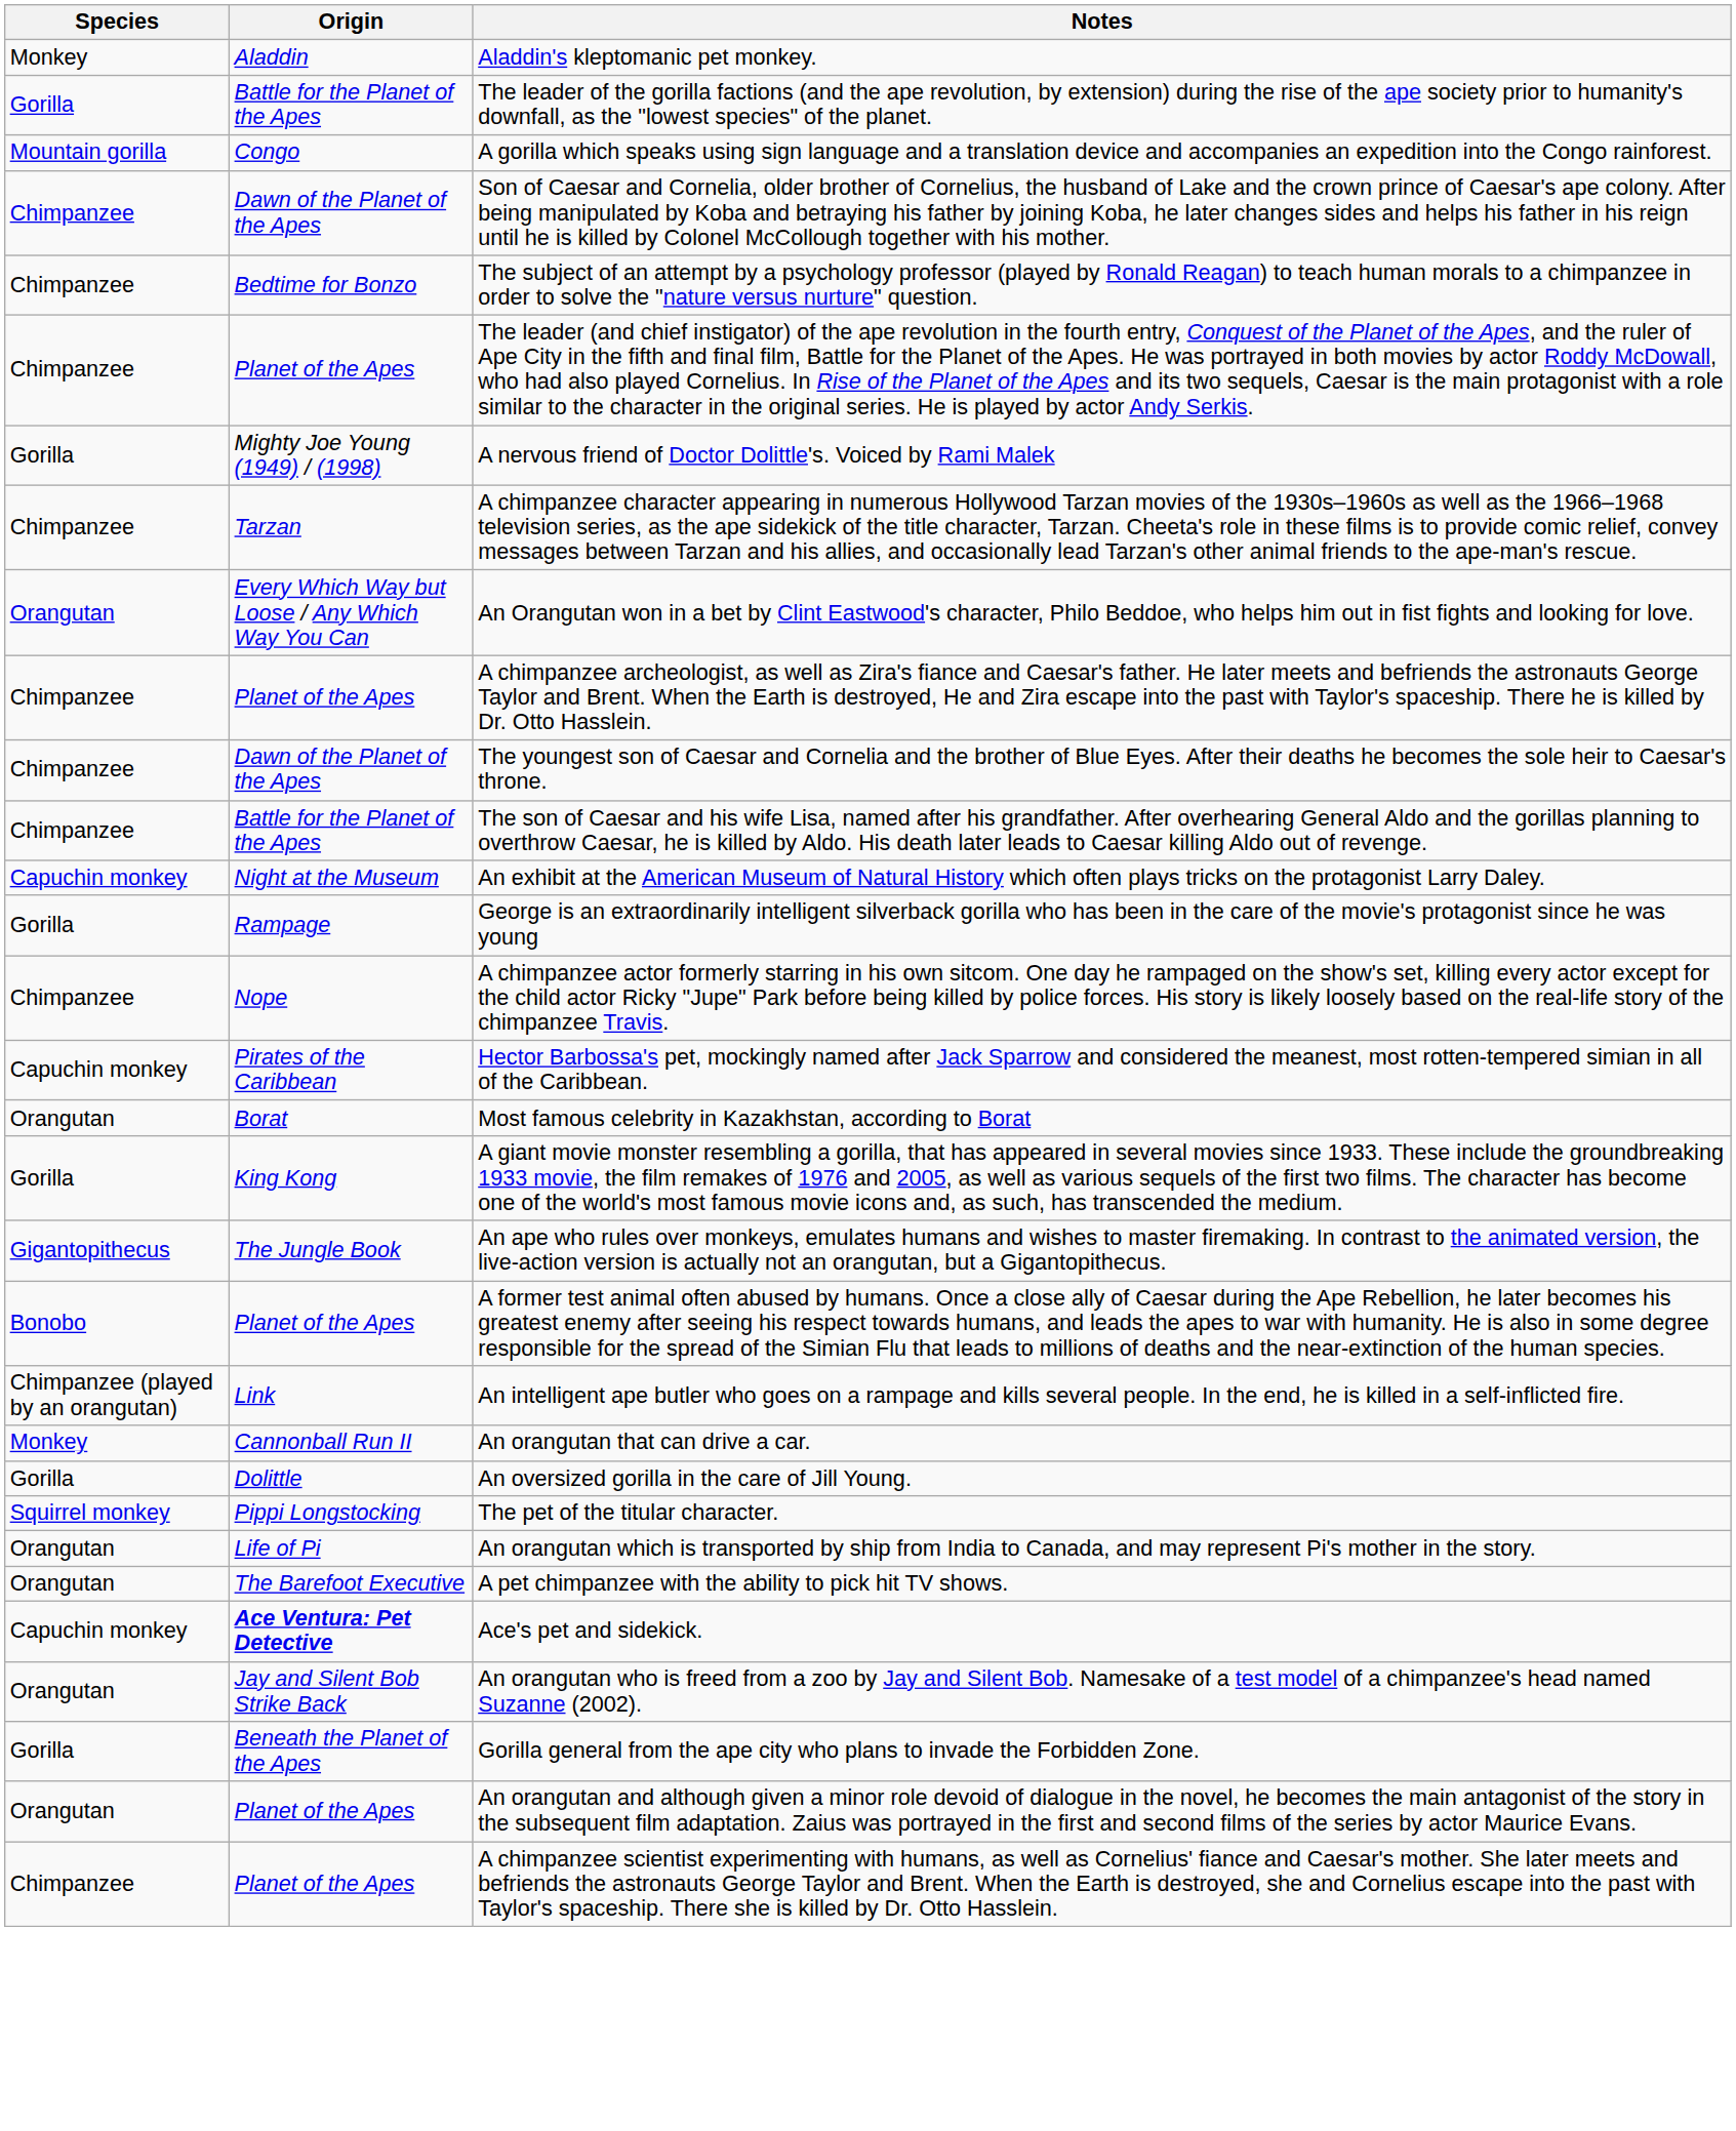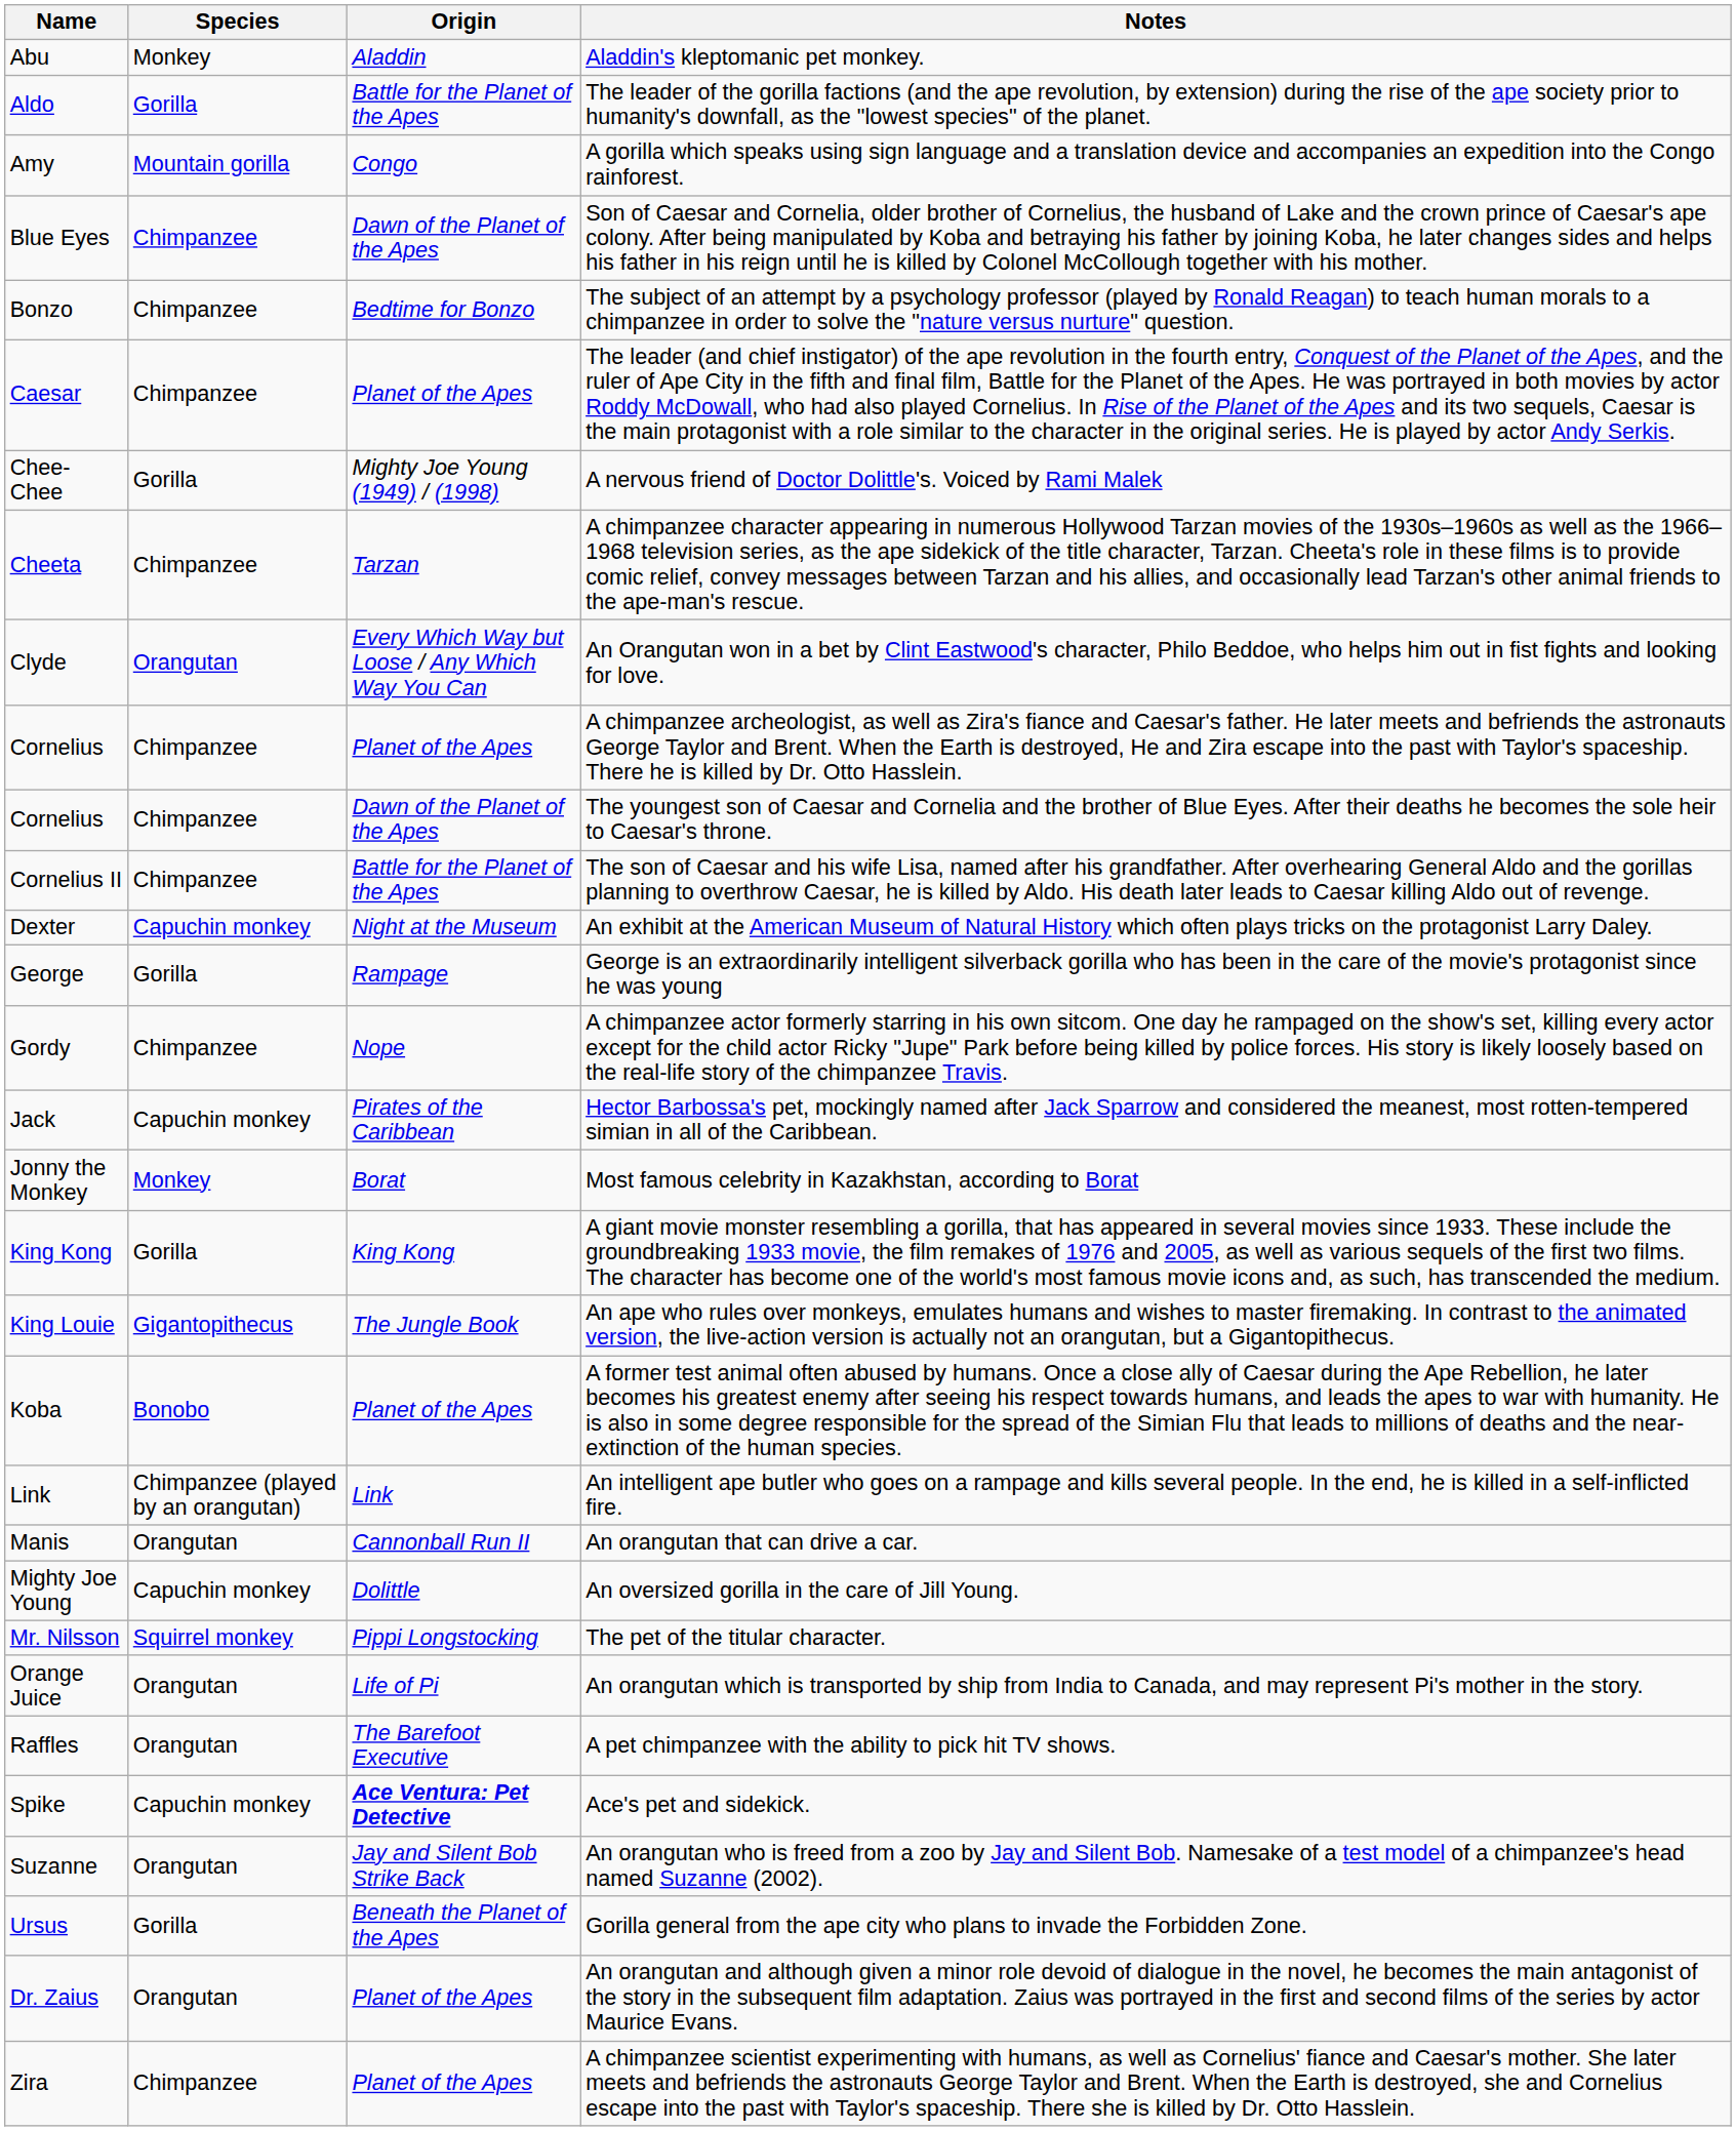 <table class="wikitable sortable">
 <tr>
+<th>Name</th>
 <th>Species</th>
 <th>Origin</th>
 <th>Notes</th>
 </tr>
 <tr>
+<td>Abu</td>
 <td>Monkey</td>
 <td><em><a href='#'>Aladdin</a></em></td>
 <td><a href='#'>Aladdin's</a> kleptomanic pet monkey.</td>
 </tr>
 <tr>
+<td><a href='#'>Aldo</a></td>
 <td><a href='#'>Gorilla</a></td>
 <td><em><a href='#'>Battle for the Planet of the Apes</a></em></td>
 <td>The leader of the gorilla factions (and the ape revolution, by extension) during the rise of the <a href='#'>ape</a> society prior to humanity's downfall, as the "lowest species" of the planet.</td>
 </tr>
 <tr>
+<td>Amy</td>
 <td><a href='#'>Mountain gorilla</a></td>
 <td><a href='#'><em>Congo</em></a></td>
 <td>A gorilla which speaks using sign language and a translation device and accompanies an expedition into the Congo rainforest.</td>
 </tr>
 <tr>
+<td>Blue Eyes</td>
 <td><a href='#'>Chimpanzee</a></td>
 <td><em><a href='#'>Dawn of the Planet of the Apes</a></em></td>
 <td>Son of Caesar and Cornelia, older brother of Cornelius, the husband of Lake and the crown prince of Caesar's ape colony. After being manipulated by Koba and betraying his father by joining Koba, he later changes sides and helps his father in his reign until he is killed by Colonel McCollough together with his mother.</td>
 </tr>
 <tr>
+<td>Bonzo</td>
 <td>Chimpanzee</td>
 <td><em><a href='#'>Bedtime for Bonzo</a></em></td>
 <td>The subject of an attempt by a psychology professor (played by <a href='#'>Ronald Reagan</a>) to teach human morals to a chimpanzee in order to solve the "<a href='#'>nature versus nurture</a>" question.</td>
 </tr>
 <tr>
+<td><a href='#'>Caesar</a></td>
 <td>Chimpanzee</td>
 <td><em><a href='#'>Planet of the Apes</a></em></td>
 <td>The leader (and chief instigator) of the ape revolution in the fourth entry, <em><a href='#'>Conquest of the Planet of the Apes</a></em>, and the ruler of Ape City in the fifth and final film, Battle for the Planet of the Apes. He was portrayed in both movies by actor <a href='#'>Roddy McDowall</a>, who had also played Cornelius. In <em><a href='#'>Rise of the Planet of the Apes</a></em> and its two sequels, Caesar is the main protagonist with a role similar to the character in the original series. He is played by actor <a href='#'>Andy Serkis</a>.</td>
 </tr>
 <tr>
+<td>Chee-Chee</td>
 <td>Gorilla</td>
 <td><em>Mighty Joe Young <a href='#'>(1949)</a> / <a href='#'>(1998)</a></em></td>
 <td>A nervous friend of <a href='#'>Doctor Dolittle</a>'s. Voiced by <a href='#'>Rami Malek</a></td>
 </tr>
 <tr>
+<td><a href='#'>Cheeta</a></td>
 <td>Chimpanzee</td>
 <td><em><a href='#'>Tarzan</a></em></td>
 <td>A chimpanzee character appearing in numerous Hollywood Tarzan movies of the 1930s–1960s as well as the 1966–1968 television series, as the ape sidekick of the title character, Tarzan. Cheeta's role in these films is to provide comic relief, convey messages between Tarzan and his allies, and occasionally lead Tarzan's other animal friends to the ape-man's rescue.</td>
 </tr>
 <tr>
+<td>Clyde</td>
 <td><a href='#'>Orangutan</a></td>
 <td><em><a href='#'>Every Which Way but Loose</a> / <a href='#'>Any Which Way You Can</a></em></td>
 <td>An Orangutan won in a bet by <a href='#'>Clint Eastwood</a>'s character, Philo Beddoe, who helps him out in fist fights and looking for love.</td>
 </tr>
 <tr>
+<td>Cornelius</td>
 <td>Chimpanzee</td>
 <td><em><a href='#'>Planet of the Apes</a></em></td>
 <td>A chimpanzee archeologist, as well as Zira's fiance and Caesar's father. He later meets and befriends the astronauts George Taylor and Brent. When the Earth is destroyed, He and Zira escape into the past with Taylor's spaceship. There he is killed by Dr. Otto Hasslein.</td>
 </tr>
 <tr>
+<td>Cornelius</td>
 <td>Chimpanzee</td>
 <td><em><a href='#'>Dawn of the Planet of the Apes</a></em></td>
 <td>The youngest son of Caesar and Cornelia and the brother of Blue Eyes. After their deaths he becomes the sole heir to Caesar's throne.</td>
 </tr>
 <tr>
+<td>Cornelius II</td>
 <td>Chimpanzee</td>
 <td><em><a href='#'>Battle for the Planet of the Apes</a></em></td>
 <td>The son of Caesar and his wife Lisa, named after his grandfather. After overhearing General Aldo and the gorillas planning to overthrow Caesar, he is killed by Aldo. His death later leads to Caesar killing Aldo out of revenge.</td>
 </tr>
 <tr>
+<td>Dexter</td>
 <td><a href='#'>Capuchin monkey</a></td>
 <td><a href='#'><em>Night at the Museum</em></a></td>
 <td>An exhibit at the <a href='#'>American Museum of Natural History</a> which often plays tricks on the protagonist Larry Daley.</td>
 </tr>
 <tr>
+<td>George</td>
 <td>Gorilla</td>
 <td><em><a href='#'>Rampage</a></em></td>
 <td>George is an extraordinarily intelligent silverback gorilla who has been in the care of the movie's protagonist since he was young</td>
 </tr>
 <tr>
+<td>Gordy</td>
 <td>Chimpanzee</td>
 <td><a href='#'><em>Nope</em></a></td>
 <td>A chimpanzee actor formerly starring in his own sitcom. One day he rampaged on the show's set, killing every actor except for the child actor Ricky "Jupe" Park before being killed by police forces. His story is likely loosely based on the real-life story of the chimpanzee <a href='#'>Travis</a>.</td>
 </tr>
 <tr>
+<td>Jack</td>
 <td>Capuchin monkey</td>
 <td><a href='#'><em>Pirates of the Caribbean</em></a></td>
 <td><a href='#'>Hector Barbossa's</a> pet, mockingly named after <a href='#'>Jack Sparrow</a> and considered the meanest, most rotten-tempered simian in all of the Caribbean.</td>
 </tr>
 <tr>
-<td>Orangutan</td>
+<td>Jonny the Monkey</td>
+<td><a href='#'>Monkey</a></td>
 <td><em><a href='#'>Borat</a></em></td>
 <td>Most famous celebrity in Kazakhstan, according to <a href='#'>Borat</a></td>
 </tr>
 <tr>
+<td><a href='#'>King Kong</a></td>
 <td>Gorilla</td>
 <td><a href='#'><em>King Kong</em></a></td>
 <td>A giant movie monster resembling a gorilla, that has appeared in several movies since 1933. These include the groundbreaking <a href='#'>1933 movie</a>, the film remakes of <a href='#'>1976</a> and <a href='#'>2005</a>, as well as various sequels of the first two films. The character has become one of the world's most famous movie icons and, as such, has transcended the medium.</td>
 </tr>
 <tr>
+<td><a href='#'>King Louie</a></td>
 <td><a href='#'>Gigantopithecus</a></td>
 <td><em><a href='#'>The Jungle Book</a></em></td>
 <td>An ape who rules over monkeys, emulates humans and wishes to master firemaking. In contrast to <a href='#'>the animated version</a>, the live-action version is actually not an orangutan, but a Gigantopithecus.</td>
 </tr>
 <tr>
+<td>Koba</td>
 <td><a href='#'>Bonobo</a></td>
 <td><em><a href='#'>Planet of the Apes</a></em></td>
 <td>A former test animal often abused by humans. Once a close ally of Caesar during the Ape Rebellion, he later becomes his greatest enemy after seeing his respect towards humans, and leads the apes to war with humanity. He is also in some degree responsible for the spread of the Simian Flu that leads to millions of deaths and the near-extinction of the human species.</td>
 </tr>
 <tr>
+<td>Link</td>
 <td>Chimpanzee (played by an orangutan)</td>
 <td><a href='#'><em>Link</em></a></td>
 <td>An intelligent ape butler who goes on a rampage and kills several people. In the end, he is killed in a self-inflicted fire.</td>
 </tr>
 <tr>
-<td><a href='#'>Monkey</a></td>
+<td>Manis</td>
+<td>Orangutan</td>
 <td><em><a href='#'>Cannonball Run II</a></em></td>
 <td>An orangutan that can drive a car.</td>
 </tr>
 <tr>
-<td>Gorilla</td>
+<td>Mighty Joe Young</td>
+<td>Capuchin monkey</td>
 <td><em><a href='#'>Dolittle</a></em></td>
 <td>An oversized gorilla in the care of Jill Young.</td>
 </tr>
 <tr>
+<td><a href='#'>Mr. Nilsson</a></td>
 <td><a href='#'>Squirrel monkey</a></td>
 <td><a href='#'><em>Pippi Longstocking</em></a></td>
 <td>The pet of the titular character.</td>
 </tr>
 <tr>
+<td>Orange Juice</td>
 <td>Orangutan</td>
 <td><em><a href='#'>Life of Pi</a></em></td>
 <td>An orangutan which is transported by ship from India to Canada, and may represent Pi's mother in the story.</td>
 </tr>
 <tr>
+<td>Raffles</td>
 <td>Orangutan</td>
 <td><em><a href='#'>The Barefoot Executive</a></em></td>
 <td>A pet chimpanzee with the ability to pick hit TV shows.</td>
 </tr>
 <tr>
+<td>Spike</td>
 <td>Capuchin monkey</td>
 <td><strong><em><a href='#'>Ace Ventura: Pet Detective</a></em></strong></td>
 <td>Ace's pet and sidekick.</td>
 </tr>
 <tr>
+<td>Suzanne</td>
 <td>Orangutan</td>
 <td><em><a href='#'>Jay and Silent Bob Strike Back</a></em></td>
 <td>An orangutan who is freed from a zoo by <a href='#'>Jay and Silent Bob</a>. Namesake of a <a href='#'>test model</a> of a chimpanzee's head named <a href='#'>Suzanne</a> (2002).</td>
 </tr>
 <tr>
+<td><a href='#'>Ursus</a></td>
 <td>Gorilla</td>
 <td><em><a href='#'>Beneath the Planet of the Apes</a></em></td>
 <td>Gorilla general from the ape city who plans to invade the Forbidden Zone.</td>
 </tr>
 <tr>
+<td><a href='#'>Dr. Zaius</a></td>
 <td>Orangutan</td>
 <td><em><a href='#'>Planet of the Apes</a></em></td>
 <td>An orangutan and although given a minor role devoid of dialogue in the novel, he becomes the main antagonist of the story in the subsequent film adaptation. Zaius was portrayed in the first and second films of the series by actor Maurice Evans.</td>
 </tr>
 <tr>
+<td>Zira</td>
 <td>Chimpanzee</td>
 <td><em><a href='#'>Planet of the Apes</a></em></td>
 <td>A chimpanzee scientist experimenting with humans, as well as Cornelius' fiance and Caesar's mother. She later meets and befriends the astronauts George Taylor and Brent. When the Earth is destroyed, she and Cornelius escape into the past with Taylor's spaceship. There she is killed by Dr. Otto Hasslein.</td>
 </tr>
 </table>
